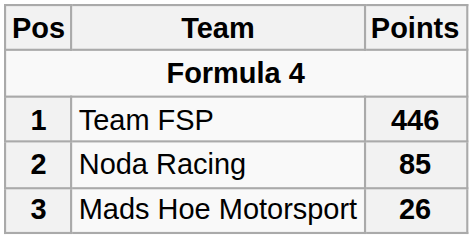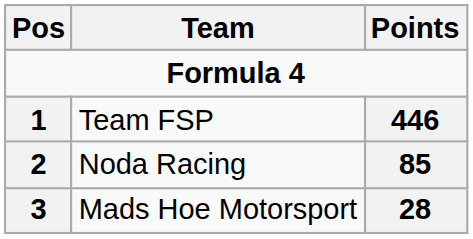 <table class="wikitable" style="font-size: 85%">
 <tr>
 <th>Pos</th>
 <th>Team</th>
 <th>Points</th>
 </tr>
 <tr>
 <td colspan=3 style="text-align:center"><strong>Formula 4</strong></td>
 </tr>
 <tr>
 <th>1</th>
 <td style="text-align:left">Team FSP</td>
 <th>446</th>
 </tr>
 <tr>
 <th>2</th>
 <td style="text-align:left">Noda Racing</td>
 <th>85</th>
 </tr>
 <tr>
 <th>3</th>
 <td>Mads Hoe Motorsport</td>
-<th>26</th>
+<th>28</th>
 </tr>
 </table>
